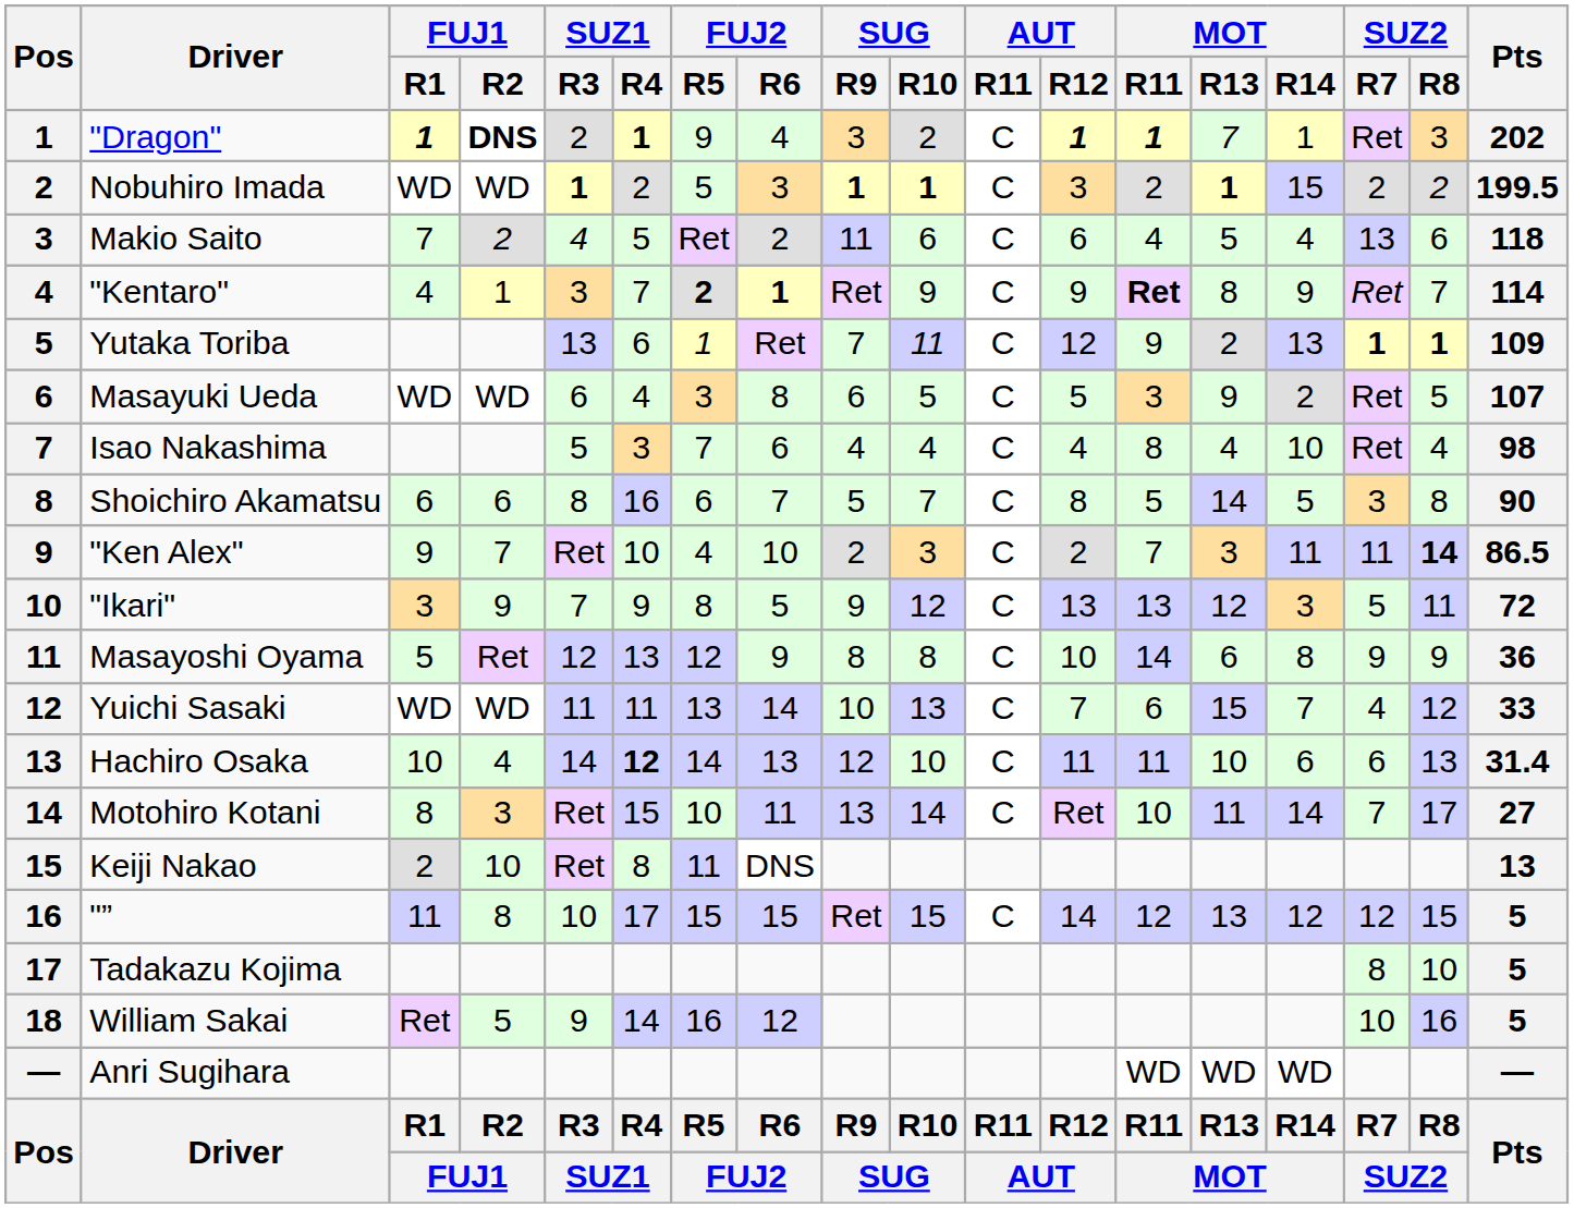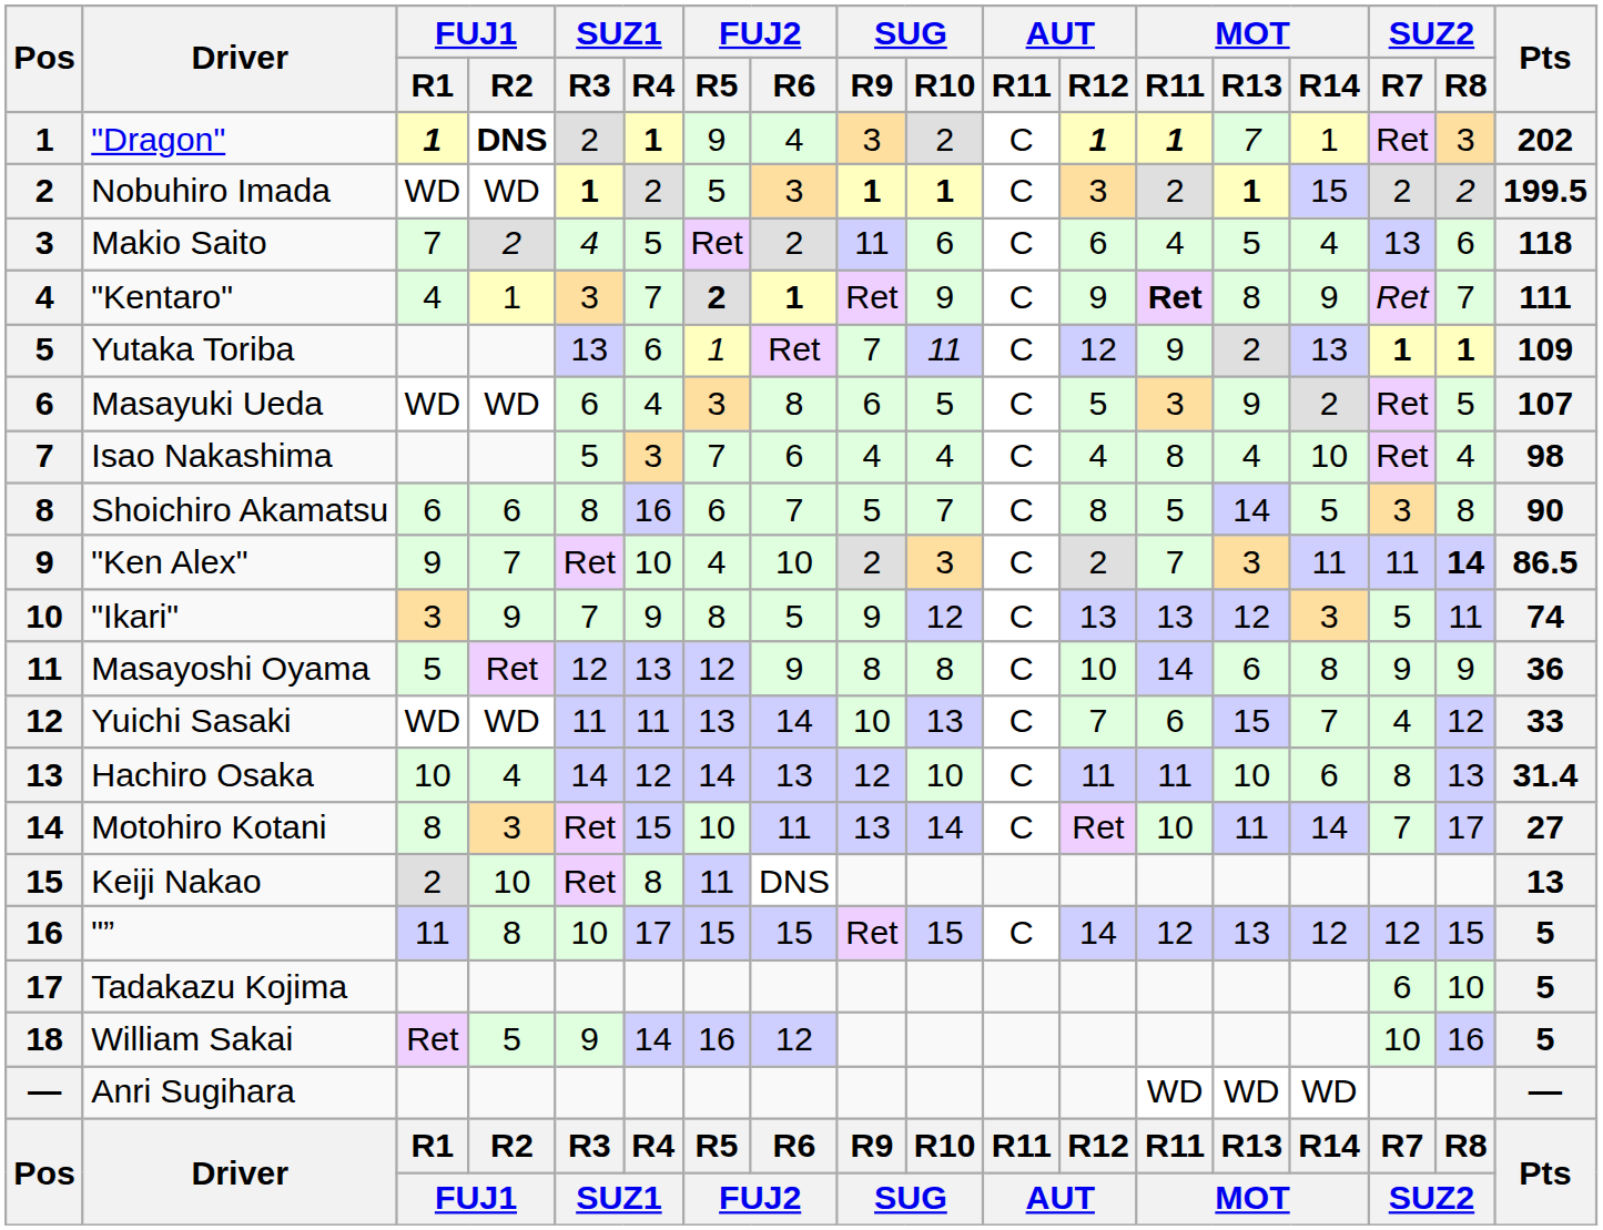 <table class="wikitable" style="font-size:85%; text-align:center">
 <tr>
 <th rowspan=2>Pos</th>
 <th rowspan=2>Driver</th>
 <th colspan=2><a href='#'>FUJ1</a></th>
 <th colspan=2><a href='#'>SUZ1</a></th>
 <th colspan=2><a href='#'>FUJ2</a></th>
 <th colspan=2><a href='#'>SUG</a></th>
 <th colspan=2><a href='#'>AUT</a></th>
 <th colspan=3><a href='#'>MOT</a></th>
 <th colspan=2><a href='#'>SUZ2</a></th>
 <th rowspan=2>Pts</th>
 </tr>
 <tr>
 <th>R1</th>
 <th>R2</th>
 <th>R3</th>
 <th>R4</th>
 <th>R5</th>
 <th>R6</th>
 <th>R9</th>
 <th>R10</th>
 <th>R11</th>
 <th>R12</th>
 <th>R11</th>
 <th>R13</th>
 <th>R14</th>
 <th>R7</th>
 <th>R8</th>
 </tr>
 <tr>
 <th>1</th>
 <td align="left"> <a href='#'>"Dragon"</a></td>
 <td style="background:#ffffbf;"><strong><em>1</em></strong></td>
 <td style="background:#FFFFFF;"><strong>DNS</strong></td>
 <td style="background:#dfdfdf;">2</td>
 <td style="background:#ffffbf;"><strong>1</strong></td>
 <td style="background:#dfffdf;">9</td>
 <td style="background:#dfffdf;">4</td>
 <td style="background:#ffdf9f;">3</td>
 <td style="background:#dfdfdf;">2</td>
 <td style="background:#ffffff;">C</td>
 <td style="background:#ffffbf;"><strong><em>1</em></strong></td>
 <td style="background:#ffffbf;"><strong><em>1</em></strong></td>
 <td style="background:#dfffdf;"><em>7</em></td>
 <td style="background:#ffffbf;">1</td>
 <td style="background:#efcfff;">Ret</td>
 <td style="background:#ffdf9f;">3</td>
 <th>202</th>
 </tr>
 <tr>
 <th>2</th>
 <td align="left"> Nobuhiro Imada</td>
 <td style="background:#FFFFFF;">WD</td>
 <td style="background:#FFFFFF;">WD</td>
 <td style="background:#ffffbf;"><strong>1</strong></td>
 <td style="background:#dfdfdf;">2</td>
 <td style="background:#dfffdf;">5</td>
 <td style="background:#ffdf9f;">3</td>
 <td style="background:#ffffbf;"><strong>1</strong></td>
 <td style="background:#ffffbf;"><strong>1</strong></td>
 <td style="background:#ffffff;">C</td>
 <td style="background:#ffdf9f;">3</td>
 <td style="background:#dfdfdf;">2</td>
 <td style="background:#ffffbf;"><strong>1</strong></td>
 <td style="background:#cfcfff;">15</td>
 <td style="background:#dfdfdf;">2</td>
 <td style="background:#dfdfdf;"><em>2</em></td>
 <th>199.5</th>
 </tr>
 <tr>
 <th>3</th>
 <td align="left"> Makio Saito</td>
 <td style="background:#dfffdf;">7</td>
 <td style="background:#dfdfdf;"><em>2</em></td>
 <td style="background:#dfffdf;"><em>4</em></td>
 <td style="background:#dfffdf;">5</td>
 <td style="background:#efcfff;">Ret</td>
 <td style="background:#dfdfdf;">2</td>
 <td style="background:#cfcfff;">11</td>
 <td style="background:#dfffdf;">6</td>
 <td style="background:#ffffff;">C</td>
 <td style="background:#dfffdf;">6</td>
 <td style="background:#dfffdf;">4</td>
 <td style="background:#dfffdf;">5</td>
 <td style="background:#dfffdf;">4</td>
 <td style="background:#cfcfff;">13</td>
 <td style="background:#dfffdf;">6</td>
 <th>118</th>
 </tr>
 <tr>
 <th>4</th>
 <td align="left"> "Kentaro"</td>
 <td style="background:#dfffdf;">4</td>
 <td style="background:#ffffbf;">1</td>
 <td style="background:#ffdf9f;">3</td>
 <td style="background:#dfffdf;">7</td>
 <td style="background:#dfdfdf;"><strong>2</strong></td>
 <td style="background:#ffffbf;"><strong>1</strong></td>
 <td style="background:#efcfff;">Ret</td>
 <td style="background:#dfffdf;">9</td>
 <td style="background:#ffffff;">C</td>
 <td style="background:#dfffdf;">9</td>
 <td style="background:#efcfff;"><strong>Ret</strong></td>
 <td style="background:#dfffdf;">8</td>
 <td style="background:#dfffdf;">9</td>
 <td style="background:#efcfff;"><em>Ret</em></td>
 <td style="background:#dfffdf;">7</td>
-<th>114</th>
+<th>111</th>
 </tr>
 <tr>
 <th>5</th>
 <td align="left"> Yutaka Toriba</td>
 <td></td>
 <td></td>
 <td style="background:#cfcfff;">13</td>
 <td style="background:#dfffdf;">6</td>
 <td style="background:#ffffbf;"><em>1</em></td>
 <td style="background:#efcfff;">Ret</td>
 <td style="background:#dfffdf;">7</td>
 <td style="background:#cfcfff;"><em>11</em></td>
 <td style="background:#ffffff;">C</td>
 <td style="background:#cfcfff;">12</td>
 <td style="background:#dfffdf;">9</td>
 <td style="background:#dfdfdf;">2</td>
 <td style="background:#cfcfff;">13</td>
 <td style="background:#ffffbf;"><strong>1</strong></td>
 <td style="background:#ffffbf;"><strong>1</strong></td>
 <th>109</th>
 </tr>
 <tr>
 <th>6</th>
 <td align="left"> Masayuki Ueda</td>
 <td style="background:#FFFFFF;">WD</td>
 <td style="background:#FFFFFF;">WD</td>
 <td style="background:#dfffdf;">6</td>
 <td style="background:#dfffdf;">4</td>
 <td style="background:#ffdf9f;">3</td>
 <td style="background:#dfffdf;">8</td>
 <td style="background:#dfffdf;">6</td>
 <td style="background:#dfffdf;">5</td>
 <td style="background:#ffffff;">C</td>
 <td style="background:#dfffdf;">5</td>
 <td style="background:#ffdf9f;">3</td>
 <td style="background:#dfffdf;">9</td>
 <td style="background:#dfdfdf;">2</td>
 <td style="background:#efcfff;">Ret</td>
 <td style="background:#dfffdf;">5</td>
 <th>107</th>
 </tr>
 <tr>
 <th>7</th>
 <td align="left"> Isao Nakashima</td>
 <td></td>
 <td></td>
 <td style="background:#dfffdf;">5</td>
 <td style="background:#ffdf9f;">3</td>
 <td style="background:#dfffdf;">7</td>
 <td style="background:#dfffdf;">6</td>
 <td style="background:#dfffdf;">4</td>
 <td style="background:#dfffdf;">4</td>
 <td style="background:#ffffff;">C</td>
 <td style="background:#dfffdf;">4</td>
 <td style="background:#dfffdf;">8</td>
 <td style="background:#dfffdf;">4</td>
 <td style="background:#dfffdf;">10</td>
 <td style="background:#efcfff;">Ret</td>
 <td style="background:#dfffdf;">4</td>
 <th>98</th>
 </tr>
 <tr>
 <th>8</th>
 <td align="left" nowrap> Shoichiro Akamatsu</td>
 <td style="background:#dfffdf;">6</td>
 <td style="background:#dfffdf;">6</td>
 <td style="background:#dfffdf;">8</td>
 <td style="background:#cfcfff;">16</td>
 <td style="background:#dfffdf;">6</td>
 <td style="background:#dfffdf;">7</td>
 <td style="background:#dfffdf;">5</td>
 <td style="background:#dfffdf;">7</td>
 <td style="background:#ffffff;">C</td>
 <td style="background:#dfffdf;">8</td>
 <td style="background:#dfffdf;">5</td>
 <td style="background:#cfcfff;">14</td>
 <td style="background:#dfffdf;">5</td>
 <td style="background:#ffdf9f;">3</td>
 <td style="background:#dfffdf;">8</td>
 <th>90</th>
 </tr>
 <tr>
 <th>9</th>
 <td align="left"> "Ken Alex"</td>
 <td style="background:#dfffdf;">9</td>
 <td style="background:#dfffdf;">7</td>
 <td style="background:#efcfff;">Ret</td>
 <td style="background:#dfffdf;">10</td>
 <td style="background:#dfffdf;">4</td>
 <td style="background:#dfffdf;">10</td>
 <td style="background:#dfdfdf;">2</td>
 <td style="background:#ffdf9f;">3</td>
 <td style="background:#ffffff;">C</td>
 <td style="background:#dfdfdf;">2</td>
 <td style="background:#dfffdf;">7</td>
 <td style="background:#ffdf9f;">3</td>
 <td style="background:#cfcfff;">11</td>
 <td style="background:#cfcfff;">11</td>
 <td style="background:#cfcfff;"><strong>14</strong></td>
 <th>86.5</th>
 </tr>
 <tr>
 <th>10</th>
 <td align="left"> "Ikari"</td>
 <td style="background:#ffdf9f;">3</td>
 <td style="background:#dfffdf;">9</td>
 <td style="background:#dfffdf;">7</td>
 <td style="background:#dfffdf;">9</td>
 <td style="background:#dfffdf;">8</td>
 <td style="background:#dfffdf;">5</td>
 <td style="background:#dfffdf;">9</td>
 <td style="background:#cfcfff;">12</td>
 <td style="background:#ffffff;">C</td>
 <td style="background:#cfcfff;">13</td>
 <td style="background:#cfcfff;">13</td>
 <td style="background:#cfcfff;">12</td>
 <td style="background:#ffdf9f;">3</td>
 <td style="background:#dfffdf;">5</td>
 <td style="background:#cfcfff;">11</td>
-<th>72</th>
+<th>74</th>
 </tr>
 <tr>
 <th>11</th>
 <td align="left"> Masayoshi Oyama</td>
 <td style="background:#dfffdf;">5</td>
 <td style="background:#efcfff;">Ret</td>
 <td style="background:#cfcfff;">12</td>
 <td style="background:#cfcfff;">13</td>
 <td style="background:#cfcfff;">12</td>
 <td style="background:#dfffdf;">9</td>
 <td style="background:#dfffdf;">8</td>
 <td style="background:#dfffdf;">8</td>
 <td style="background:#ffffff;">C</td>
 <td style="background:#dfffdf;">10</td>
 <td style="background:#cfcfff;">14</td>
 <td style="background:#dfffdf;">6</td>
 <td style="background:#dfffdf;">8</td>
 <td style="background:#dfffdf;">9</td>
 <td style="background:#dfffdf;">9</td>
 <th>36</th>
 </tr>
 <tr>
 <th>12</th>
 <td align="left"> Yuichi Sasaki</td>
 <td style="background:#FFFFFF;">WD</td>
 <td style="background:#FFFFFF;">WD</td>
 <td style="background:#cfcfff;">11</td>
 <td style="background:#cfcfff;">11</td>
 <td style="background:#cfcfff;">13</td>
 <td style="background:#cfcfff;">14</td>
 <td style="background:#dfffdf;">10</td>
 <td style="background:#cfcfff;">13</td>
 <td style="background:#ffffff;">C</td>
 <td style="background:#dfffdf;">7</td>
 <td style="background:#dfffdf;">6</td>
 <td style="background:#cfcfff;">15</td>
 <td style="background:#dfffdf;">7</td>
 <td style="background:#dfffdf;">4</td>
 <td style="background:#cfcfff;">12</td>
 <th>33</th>
 </tr>
 <tr>
 <th>13</th>
 <td align="left"> Hachiro Osaka</td>
 <td style="background:#dfffdf;">10</td>
 <td style="background:#dfffdf;">4</td>
 <td style="background:#cfcfff;">14</td>
-<td style="background:#cfcfff;"><strong>12</strong></td>
+<td style="background:#cfcfff;">12</td>
 <td style="background:#cfcfff;">14</td>
 <td style="background:#cfcfff;">13</td>
 <td style="background:#cfcfff;">12</td>
 <td style="background:#dfffdf;">10</td>
 <td style="background:#ffffff;">C</td>
 <td style="background:#cfcfff;">11</td>
 <td style="background:#cfcfff;">11</td>
 <td style="background:#dfffdf;">10</td>
 <td style="background:#dfffdf;">6</td>
-<td style="background:#dfffdf;">6</td>
+<td style="background:#dfffdf;">8</td>
 <td style="background:#cfcfff;">13</td>
 <th>31.4</th>
 </tr>
 <tr>
 <th>14</th>
 <td align="left"> Motohiro Kotani</td>
 <td style="background:#dfffdf;">8</td>
 <td style="background:#ffdf9f;">3</td>
 <td style="background:#efcfff;">Ret</td>
 <td style="background:#cfcfff;">15</td>
 <td style="background:#dfffdf;">10</td>
 <td style="background:#cfcfff;">11</td>
 <td style="background:#cfcfff;">13</td>
 <td style="background:#cfcfff;">14</td>
 <td style="background:#ffffff;">C</td>
 <td style="background:#efcfff;">Ret</td>
 <td style="background:#dfffdf;">10</td>
 <td style="background:#cfcfff;">11</td>
 <td style="background:#cfcfff;">14</td>
 <td style="background:#dfffdf;">7</td>
 <td style="background:#cfcfff;">17</td>
 <th>27</th>
 </tr>
 <tr>
 <th>15</th>
 <td align="left"> Keiji Nakao</td>
 <td style="background:#dfdfdf;">2</td>
 <td style="background:#dfffdf;">10</td>
 <td style="background:#efcfff;">Ret</td>
 <td style="background:#dfffdf;">8</td>
 <td style="background:#cfcfff;">11</td>
 <td style="background:#FFFFFF;">DNS</td>
 <td></td>
 <td></td>
 <td></td>
 <td></td>
 <td></td>
 <td></td>
 <td></td>
 <td></td>
 <td></td>
 <th>13</th>
 </tr>
 <tr>
 <th>16</th>
 <td align="left"> "”</td>
 <td style="background:#cfcfff;">11</td>
 <td style="background:#dfffdf;">8</td>
 <td style="background:#dfffdf;">10</td>
 <td style="background:#cfcfff;">17</td>
 <td style="background:#cfcfff;">15</td>
 <td style="background:#cfcfff;">15</td>
 <td style="background:#efcfff;">Ret</td>
 <td style="background:#cfcfff;">15</td>
 <td style="background:#ffffff;">C</td>
 <td style="background:#cfcfff;">14</td>
 <td style="background:#cfcfff;">12</td>
 <td style="background:#cfcfff;">13</td>
 <td style="background:#cfcfff;">12</td>
 <td style="background:#cfcfff;">12</td>
 <td style="background:#cfcfff;">15</td>
 <th>5</th>
 </tr>
 <tr>
 <th>17</th>
 <td align="left"> Tadakazu Kojima</td>
 <td></td>
 <td></td>
 <td></td>
 <td></td>
 <td></td>
 <td></td>
 <td></td>
 <td></td>
 <td></td>
 <td></td>
 <td></td>
 <td></td>
 <td></td>
-<td style="background:#dfffdf;">8</td>
+<td style="background:#dfffdf;">6</td>
 <td style="background:#dfffdf;">10</td>
 <th>5</th>
 </tr>
 <tr>
 <th>18</th>
 <td align="left"> William Sakai</td>
 <td style="background:#efcfff;">Ret</td>
 <td style="background:#dfffdf;">5</td>
 <td style="background:#dfffdf;">9</td>
 <td style="background:#cfcfff;">14</td>
 <td style="background:#cfcfff;">16</td>
 <td style="background:#cfcfff;">12</td>
 <td></td>
 <td></td>
 <td></td>
 <td></td>
 <td></td>
 <td></td>
 <td></td>
 <td style="background:#dfffdf;">10</td>
 <td style="background:#cfcfff;">16</td>
 <th>5</th>
 </tr>
 <tr>
 <th>—</th>
 <td align="left"> Anri Sugihara</td>
 <td></td>
 <td></td>
 <td></td>
 <td></td>
 <td></td>
 <td></td>
 <td></td>
 <td></td>
 <td></td>
 <td></td>
 <td style="background:#FFFFFF;">WD</td>
 <td style="background:#FFFFFF;">WD</td>
 <td style="background:#FFFFFF;">WD</td>
 <td></td>
 <td></td>
 <th>—</th>
 </tr>
 <tr>
 <th rowspan=2>Pos</th>
 <th rowspan=2>Driver</th>
 <th>R1</th>
 <th>R2</th>
 <th>R3</th>
 <th>R4</th>
 <th>R5</th>
 <th>R6</th>
 <th>R9</th>
 <th>R10</th>
 <th>R11</th>
 <th>R12</th>
 <th>R11</th>
 <th>R13</th>
 <th>R14</th>
 <th>R7</th>
 <th>R8</th>
 <th rowspan=2>Pts</th>
 </tr>
 <tr>
 <th colspan=2><a href='#'>FUJ1</a></th>
 <th colspan=2><a href='#'>SUZ1</a></th>
 <th colspan=2><a href='#'>FUJ2</a></th>
 <th colspan=2><a href='#'>SUG</a></th>
 <th colspan=2><a href='#'>AUT</a></th>
 <th colspan=3><a href='#'>MOT</a></th>
 <th colspan=2><a href='#'>SUZ2</a></th>
 </tr>
 </table>
